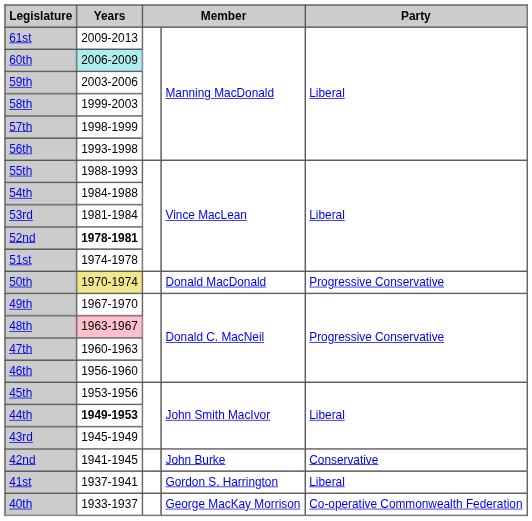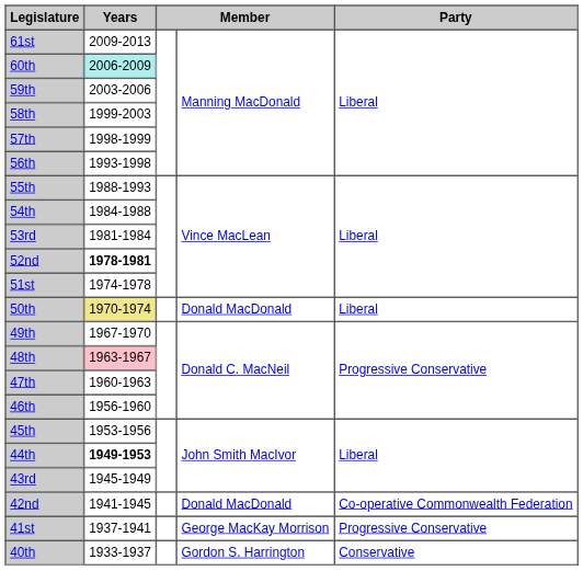 <table border=1 cellpadding=5 cellspacing=0>
 <tr bgcolor="CCCCCC">
 <th>Legislature</th>
 <th>Years</th>
 <th colspan="2">Member</th>
 <th>Party</th>
 </tr>
 <tr>
 <td bgcolor="CCCCCC"><a href='#'>61st</a></td>
 <td>2009-2013</td>
 <td rowspan="6" ></td>
 <td rowspan="6"><a href='#'>Manning MacDonald</a></td>
 <td rowspan="6"><a href='#'>Liberal</a></td>
 </tr>
 <tr>
 <td bgcolor="CCCCCC"><a href='#'>60th</a></td>
 <td style="background: paleturquoise;">2006-2009</td>
 </tr>
 <tr>
 <td bgcolor="CCCCCC"><a href='#'>59th</a></td>
 <td>2003-2006</td>
 </tr>
 <tr>
 <td bgcolor="CCCCCC"><a href='#'>58th</a></td>
 <td>1999-2003</td>
 </tr>
 <tr>
 <td bgcolor="CCCCCC"><a href='#'>57th</a></td>
 <td>1998-1999</td>
 </tr>
 <tr>
 <td bgcolor="CCCCCC"><a href='#'>56th</a></td>
 <td>1993-1998</td>
 </tr>
 <tr>
 <td bgcolor="CCCCCC"><a href='#'>55th</a></td>
 <td>1988-1993</td>
 <td rowspan="5" >   </td>
 <td rowspan="5"><a href='#'>Vince MacLean</a></td>
 <td rowspan="5"><a href='#'>Liberal</a></td>
 </tr>
 <tr>
 <td bgcolor="CCCCCC"><a href='#'>54th</a></td>
 <td>1984-1988</td>
 </tr>
 <tr>
 <td bgcolor="CCCCCC"><a href='#'>53rd</a></td>
 <td>1981-1984</td>
 </tr>
 <tr>
 <td bgcolor="CCCCCC"><a href='#'>52nd</a></td>
 <td><strong>1978-1981</strong></td>
 </tr>
 <tr>
 <td bgcolor="CCCCCC"><a href='#'>51st</a></td>
 <td>1974-1978</td>
 </tr>
 <tr>
 <td bgcolor="CCCCCC"><a href='#'>50th</a></td>
 <td style="background: khaki;">1970-1974</td>
 <td></td>
 <td><a href='#'>Donald MacDonald</a></td>
-<td><a href='#'>Progressive Conservative</a></td>
+<td><a href='#'>Liberal</a></td>
 </tr>
 <tr>
 <td bgcolor="CCCCCC"><a href='#'>49th</a></td>
 <td>1967-1970</td>
 <td rowspan="4" ></td>
 <td rowspan="4"><a href='#'>Donald C. MacNeil</a></td>
 <td rowspan="4"><a href='#'>Progressive Conservative</a></td>
 </tr>
 <tr>
 <td bgcolor="CCCCCC"><a href='#'>48th</a></td>
 <td style="background: pink;">1963-1967</td>
 </tr>
 <tr>
 <td bgcolor="CCCCCC"><a href='#'>47th</a></td>
 <td>1960-1963</td>
 </tr>
 <tr>
 <td bgcolor="CCCCCC"><a href='#'>46th</a></td>
 <td>1956-1960</td>
 </tr>
 <tr>
 <td bgcolor="CCCCCC"><a href='#'>45th</a></td>
 <td>1953-1956</td>
 <td rowspan="3" ></td>
 <td rowspan="3"><a href='#'>John Smith MacIvor</a></td>
 <td rowspan="3"><a href='#'>Liberal</a></td>
 </tr>
 <tr>
 <td bgcolor="CCCCCC"><a href='#'>44th</a></td>
 <td><strong>1949-1953</strong></td>
 </tr>
 <tr>
 <td bgcolor="CCCCCC"><a href='#'>43rd</a></td>
 <td>1945-1949</td>
 </tr>
 <tr>
 <td bgcolor="CCCCCC"><a href='#'>42nd</a></td>
 <td>1941-1945</td>
 <td></td>
-<td><a href='#'>John Burke</a></td>
-<td><a href='#'>Conservative</a></td>
+<td><a href='#'>Donald MacDonald</a></td>
+<td><a href='#'>Co-operative Commonwealth Federation</a></td>
 </tr>
 <tr>
 <td bgcolor="CCCCCC"><a href='#'>41st</a></td>
 <td>1937-1941</td>
 <td></td>
-<td><a href='#'>Gordon S. Harrington</a></td>
-<td><a href='#'>Liberal</a></td>
+<td><a href='#'>George MacKay Morrison</a></td>
+<td><a href='#'>Progressive Conservative</a></td>
 </tr>
 <tr>
 <td bgcolor="CCCCCC"><a href='#'>40th</a></td>
 <td>1933-1937</td>
 <td></td>
-<td><a href='#'>George MacKay Morrison</a></td>
-<td><a href='#'>Co-operative Commonwealth Federation</a></td>
+<td><a href='#'>Gordon S. Harrington</a></td>
+<td><a href='#'>Conservative</a></td>
 </tr>
 </table>
